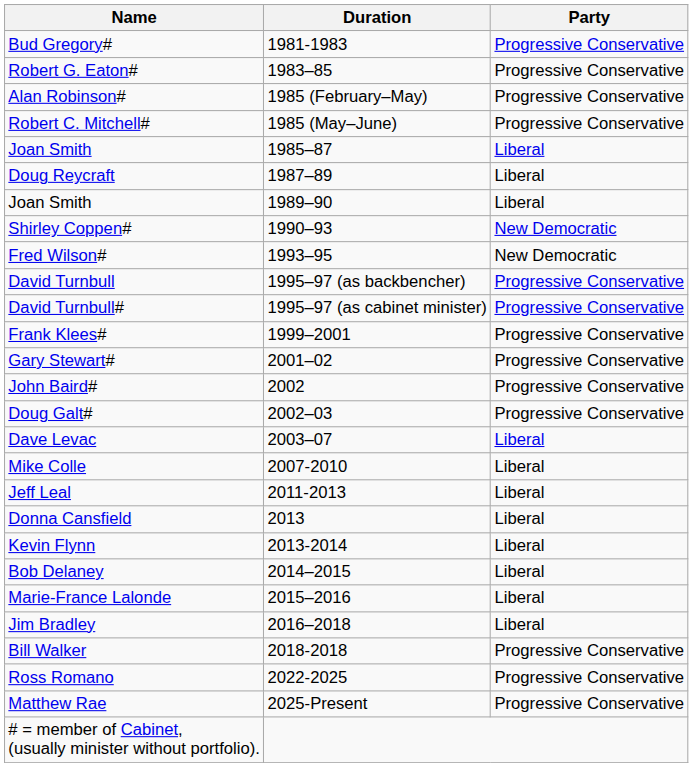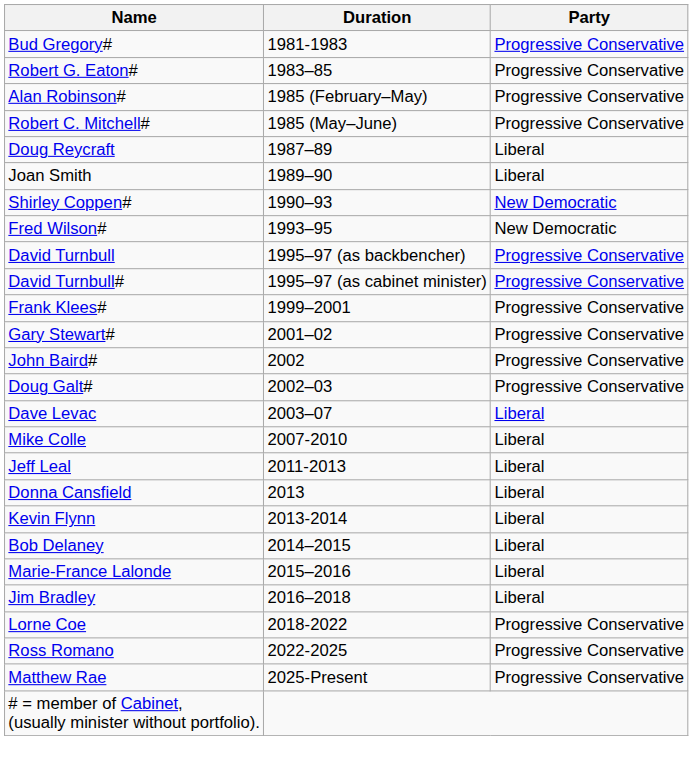 <table class="wikitable">
 <tr>
 <th>Name</th>
 <th>Duration</th>
 <th>Party</th>
 </tr>
 <tr>
 <td><a href='#'>Bud Gregory</a>#</td>
 <td>1981-1983</td>
 <td><a href='#'>Progressive Conservative</a></td>
 </tr>
 <tr>
 <td><a href='#'>Robert G. Eaton</a>#</td>
 <td>1983–85</td>
 <td>Progressive Conservative</td>
 </tr>
 <tr>
 <td><a href='#'>Alan Robinson</a>#</td>
 <td>1985 (February–May)</td>
 <td>Progressive Conservative</td>
 </tr>
 <tr>
 <td><a href='#'>Robert C. Mitchell</a>#</td>
 <td>1985 (May–June)</td>
 <td>Progressive Conservative</td>
-</tr>
-<tr>
-<td><a href='#'>Joan Smith</a></td>
-<td>1985–87</td>
-<td><a href='#'>Liberal</a></td>
 </tr>
 <tr>
 <td><a href='#'>Doug Reycraft</a></td>
 <td>1987–89</td>
 <td>Liberal</td>
 </tr>
 <tr>
 <td>Joan Smith</td>
 <td>1989–90</td>
 <td>Liberal</td>
 </tr>
 <tr>
 <td><a href='#'>Shirley Coppen</a>#</td>
 <td>1990–93</td>
 <td><a href='#'>New Democratic</a></td>
 </tr>
 <tr>
 <td><a href='#'>Fred Wilson</a>#</td>
 <td>1993–95</td>
 <td>New Democratic</td>
 </tr>
 <tr>
 <td><a href='#'>David Turnbull</a></td>
 <td>1995–97 (as backbencher)</td>
 <td><a href='#'>Progressive Conservative</a></td>
 </tr>
 <tr>
 <td><a href='#'>David Turnbull</a>#</td>
 <td>1995–97 (as cabinet minister)</td>
 <td><a href='#'>Progressive Conservative</a></td>
 </tr>
 <tr>
 <td><a href='#'>Frank Klees</a>#</td>
 <td>1999–2001</td>
 <td>Progressive Conservative</td>
 </tr>
 <tr>
 <td><a href='#'>Gary Stewart</a>#</td>
 <td>2001–02</td>
 <td>Progressive Conservative</td>
 </tr>
 <tr>
 <td><a href='#'>John Baird</a>#</td>
 <td>2002</td>
 <td>Progressive Conservative</td>
 </tr>
 <tr>
 <td><a href='#'>Doug Galt</a>#</td>
 <td>2002–03</td>
 <td>Progressive Conservative</td>
 </tr>
 <tr>
 <td><a href='#'>Dave Levac</a></td>
 <td>2003–07</td>
 <td><a href='#'>Liberal</a></td>
 </tr>
 <tr>
 <td><a href='#'>Mike Colle</a></td>
 <td>2007-2010</td>
 <td>Liberal</td>
 </tr>
 <tr>
 <td><a href='#'>Jeff Leal</a></td>
 <td>2011-2013</td>
 <td>Liberal</td>
 </tr>
 <tr>
 <td><a href='#'>Donna Cansfield</a></td>
 <td>2013</td>
 <td>Liberal</td>
 </tr>
 <tr>
 <td><a href='#'>Kevin Flynn</a></td>
 <td>2013-2014</td>
 <td>Liberal</td>
 </tr>
 <tr>
 <td><a href='#'>Bob Delaney</a></td>
 <td>2014–2015</td>
 <td>Liberal</td>
 </tr>
 <tr>
 <td><a href='#'>Marie-France Lalonde</a></td>
 <td>2015–2016</td>
 <td>Liberal</td>
 </tr>
 <tr>
 <td><a href='#'>Jim Bradley</a></td>
 <td>2016–2018</td>
 <td>Liberal</td>
 </tr>
 <tr>
-<td><a href='#'>Bill Walker</a></td>
-<td>2018-2018</td>
+<td><a href='#'>Lorne Coe</a></td>
+<td>2018-2022</td>
 <td>Progressive Conservative</td>
 </tr>
 <tr>
 <td><a href='#'>Ross Romano</a></td>
 <td>2022-2025</td>
 <td>Progressive Conservative</td>
 </tr>
 <tr>
 <td><a href='#'>Matthew Rae</a></td>
 <td>2025-Present</td>
 <td>Progressive Conservative</td>
 </tr>
 <tr>
 <td># = member of <a href='#'>Cabinet</a>, <br> (usually minister without portfolio).</td>
 </tr>
 </table>
